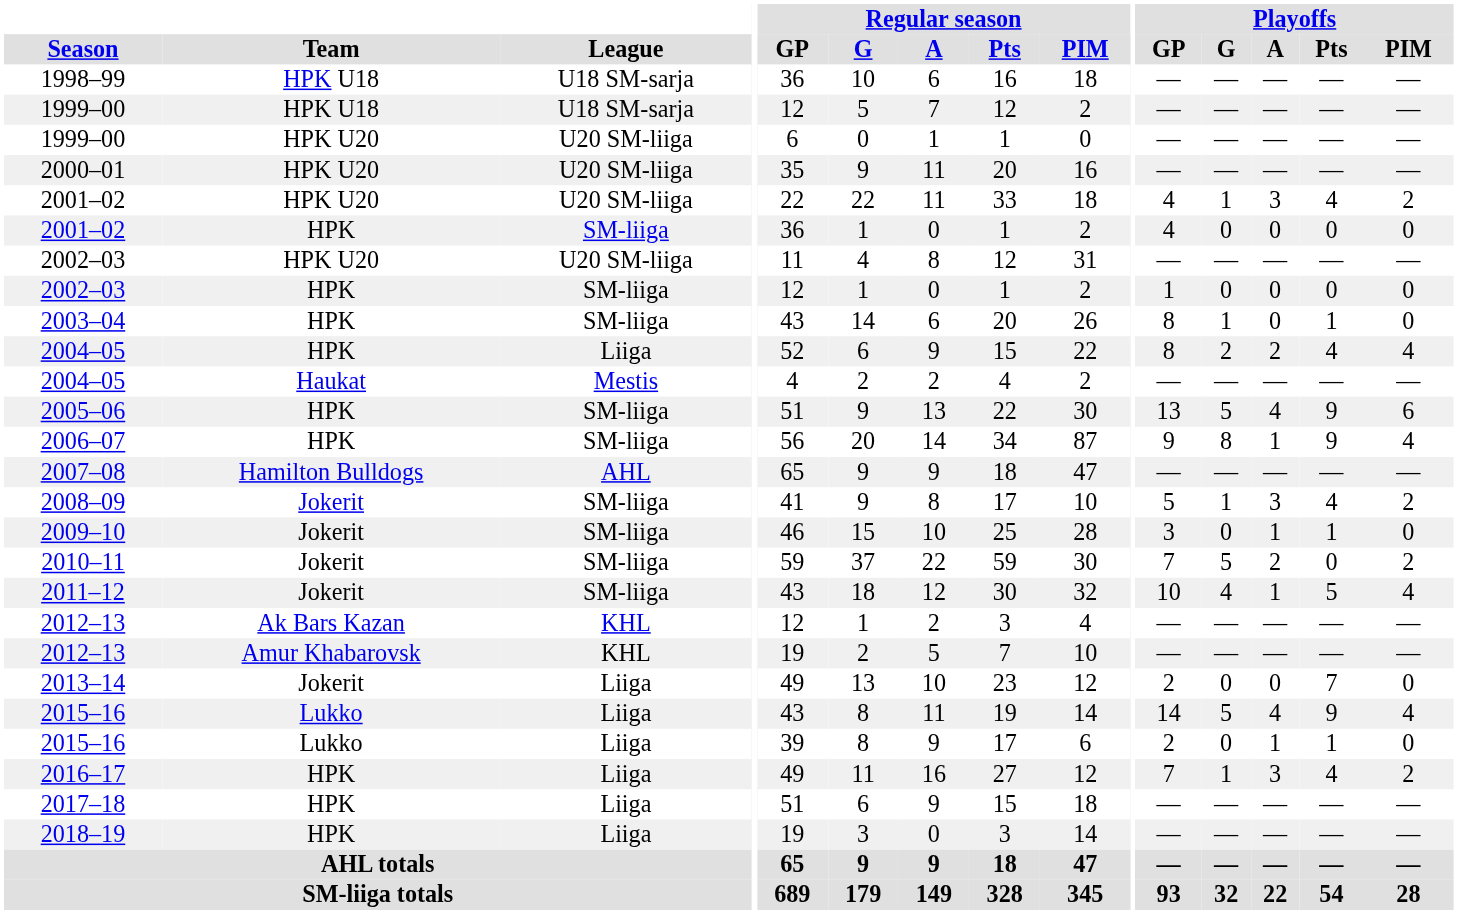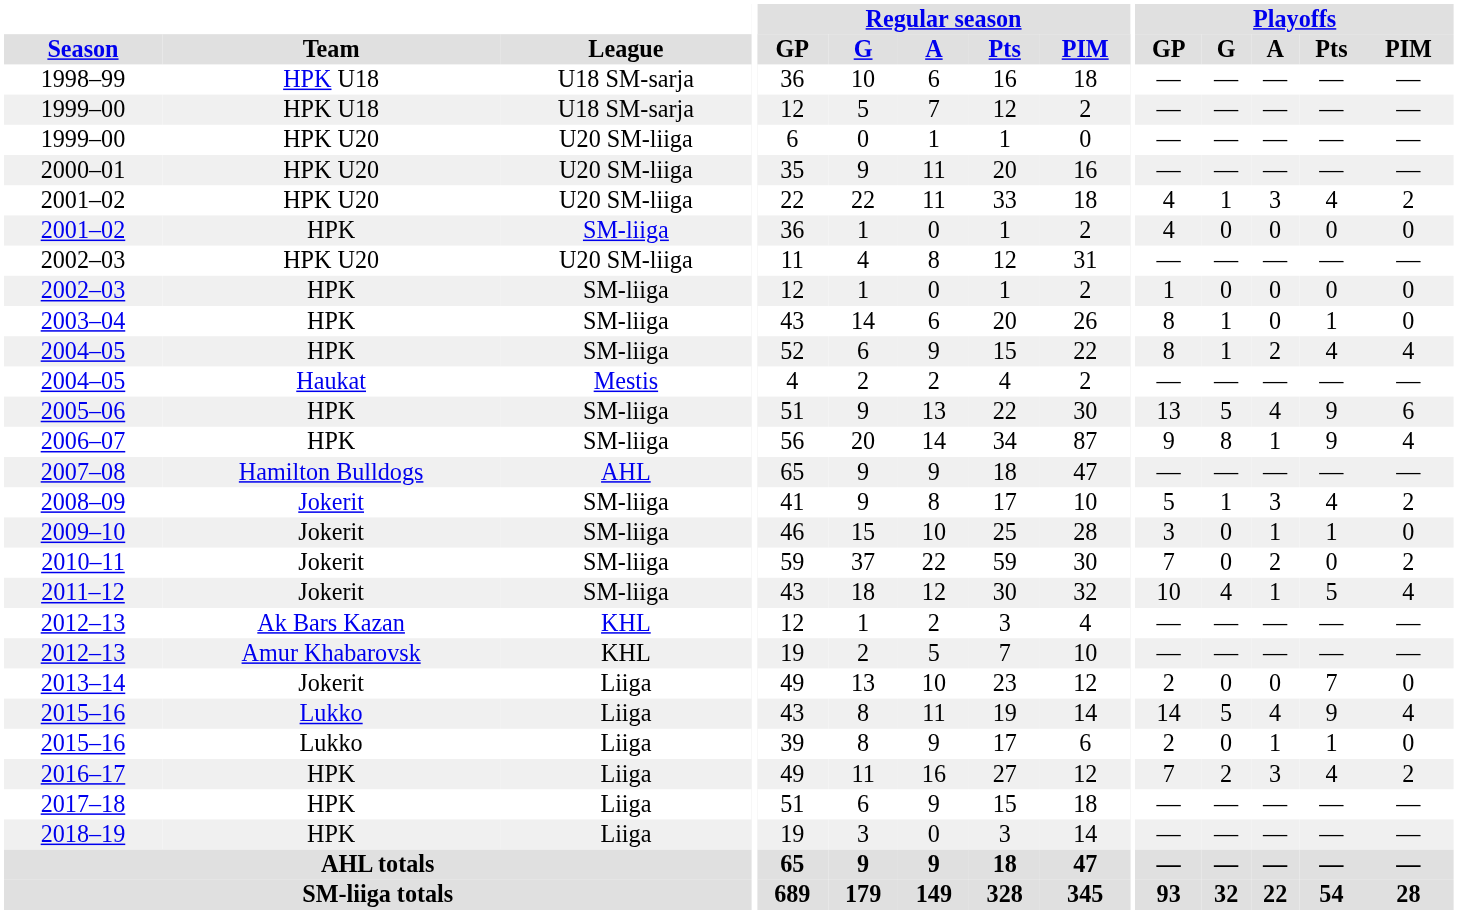 <table border="0" cellpadding="1" cellspacing="0" style="text-align:center; width:60em">
 <tr bgcolor="#e0e0e0">
 <th colspan="3" bgcolor="#ffffff"></th>
 <th rowspan="99" bgcolor="#ffffff"></th>
 <th colspan="5"><a href='#'>Regular season</a></th>
 <th rowspan="99" bgcolor="#ffffff"></th>
 <th colspan="5"><a href='#'>Playoffs</a></th>
 </tr>
 <tr bgcolor="#e0e0e0">
 <th><a href='#'>Season</a></th>
 <th>Team</th>
 <th>League</th>
 <th>GP</th>
 <th><a href='#'>G</a></th>
 <th><a href='#'>A</a></th>
 <th><a href='#'>Pts</a></th>
 <th><a href='#'>PIM</a></th>
 <th>GP</th>
 <th>G</th>
 <th>A</th>
 <th>Pts</th>
 <th>PIM</th>
 </tr>
 <tr>
 <td>1998–99</td>
 <td><a href='#'>HPK</a> U18</td>
 <td>U18 SM-sarja</td>
 <td>36</td>
 <td>10</td>
 <td>6</td>
 <td>16</td>
 <td>18</td>
 <td>—</td>
 <td>—</td>
 <td>—</td>
 <td>—</td>
 <td>—</td>
 </tr>
 <tr bgcolor="#f0f0f0">
 <td>1999–00</td>
 <td>HPK U18</td>
 <td>U18 SM-sarja</td>
 <td>12</td>
 <td>5</td>
 <td>7</td>
 <td>12</td>
 <td>2</td>
 <td>—</td>
 <td>—</td>
 <td>—</td>
 <td>—</td>
 <td>—</td>
 </tr>
 <tr>
 <td>1999–00</td>
 <td>HPK U20</td>
 <td>U20 SM-liiga</td>
 <td>6</td>
 <td>0</td>
 <td>1</td>
 <td>1</td>
 <td>0</td>
 <td>—</td>
 <td>—</td>
 <td>—</td>
 <td>—</td>
 <td>—</td>
 </tr>
 <tr bgcolor="#f0f0f0">
 <td>2000–01</td>
 <td>HPK U20</td>
 <td>U20 SM-liiga</td>
 <td>35</td>
 <td>9</td>
 <td>11</td>
 <td>20</td>
 <td>16</td>
 <td>—</td>
 <td>—</td>
 <td>—</td>
 <td>—</td>
 <td>—</td>
 </tr>
 <tr>
 <td>2001–02</td>
 <td>HPK U20</td>
 <td>U20 SM-liiga</td>
 <td>22</td>
 <td>22</td>
 <td>11</td>
 <td>33</td>
 <td>18</td>
 <td>4</td>
 <td>1</td>
 <td>3</td>
 <td>4</td>
 <td>2</td>
 </tr>
 <tr bgcolor="#f0f0f0">
 <td><a href='#'>2001–02</a></td>
 <td>HPK</td>
 <td><a href='#'>SM-liiga</a></td>
 <td>36</td>
 <td>1</td>
 <td>0</td>
 <td>1</td>
 <td>2</td>
 <td>4</td>
 <td>0</td>
 <td>0</td>
 <td>0</td>
 <td>0</td>
 </tr>
 <tr>
 <td>2002–03</td>
 <td>HPK U20</td>
 <td>U20 SM-liiga</td>
 <td>11</td>
 <td>4</td>
 <td>8</td>
 <td>12</td>
 <td>31</td>
 <td>—</td>
 <td>—</td>
 <td>—</td>
 <td>—</td>
 <td>—</td>
 </tr>
 <tr bgcolor="#f0f0f0">
 <td><a href='#'>2002–03</a></td>
 <td>HPK</td>
 <td>SM-liiga</td>
 <td>12</td>
 <td>1</td>
 <td>0</td>
 <td>1</td>
 <td>2</td>
 <td>1</td>
 <td>0</td>
 <td>0</td>
 <td>0</td>
 <td>0</td>
 </tr>
 <tr>
 <td><a href='#'>2003–04</a></td>
 <td>HPK</td>
 <td>SM-liiga</td>
 <td>43</td>
 <td>14</td>
 <td>6</td>
 <td>20</td>
 <td>26</td>
 <td>8</td>
 <td>1</td>
 <td>0</td>
 <td>1</td>
 <td>0</td>
 </tr>
 <tr bgcolor="#f0f0f0">
 <td><a href='#'>2004–05</a></td>
 <td>HPK</td>
-<td>Liiga</td>
+<td>SM-liiga</td>
 <td>52</td>
 <td>6</td>
 <td>9</td>
 <td>15</td>
 <td>22</td>
 <td>8</td>
-<td>2</td>
+<td>1</td>
 <td>2</td>
 <td>4</td>
 <td>4</td>
 </tr>
 <tr>
 <td><a href='#'>2004–05</a></td>
 <td><a href='#'>Haukat</a></td>
 <td><a href='#'>Mestis</a></td>
 <td>4</td>
 <td>2</td>
 <td>2</td>
 <td>4</td>
 <td>2</td>
 <td>—</td>
 <td>—</td>
 <td>—</td>
 <td>—</td>
 <td>—</td>
 </tr>
 <tr bgcolor="#f0f0f0">
 <td><a href='#'>2005–06</a></td>
 <td>HPK</td>
 <td>SM-liiga</td>
 <td>51</td>
 <td>9</td>
 <td>13</td>
 <td>22</td>
 <td>30</td>
 <td>13</td>
 <td>5</td>
 <td>4</td>
 <td>9</td>
 <td>6</td>
 </tr>
 <tr>
 <td><a href='#'>2006–07</a></td>
 <td>HPK</td>
 <td>SM-liiga</td>
 <td>56</td>
 <td>20</td>
 <td>14</td>
 <td>34</td>
 <td>87</td>
 <td>9</td>
 <td>8</td>
 <td>1</td>
 <td>9</td>
 <td>4</td>
 </tr>
 <tr bgcolor="#f0f0f0">
 <td><a href='#'>2007–08</a></td>
 <td><a href='#'>Hamilton Bulldogs</a></td>
 <td><a href='#'>AHL</a></td>
 <td>65</td>
 <td>9</td>
 <td>9</td>
 <td>18</td>
 <td>47</td>
 <td>—</td>
 <td>—</td>
 <td>—</td>
 <td>—</td>
 <td>—</td>
 </tr>
 <tr>
 <td><a href='#'>2008–09</a></td>
 <td><a href='#'>Jokerit</a></td>
 <td>SM-liiga</td>
 <td>41</td>
 <td>9</td>
 <td>8</td>
 <td>17</td>
 <td>10</td>
 <td>5</td>
 <td>1</td>
 <td>3</td>
 <td>4</td>
 <td>2</td>
 </tr>
 <tr bgcolor="#f0f0f0">
 <td><a href='#'>2009–10</a></td>
 <td>Jokerit</td>
 <td>SM-liiga</td>
 <td>46</td>
 <td>15</td>
 <td>10</td>
 <td>25</td>
 <td>28</td>
 <td>3</td>
 <td>0</td>
 <td>1</td>
 <td>1</td>
 <td>0</td>
 </tr>
 <tr>
 <td><a href='#'>2010–11</a></td>
 <td>Jokerit</td>
 <td>SM-liiga</td>
 <td>59</td>
 <td>37</td>
 <td>22</td>
 <td>59</td>
 <td>30</td>
 <td>7</td>
-<td>5</td>
+<td>0</td>
 <td>2</td>
 <td>0</td>
 <td>2</td>
 </tr>
 <tr bgcolor="#f0f0f0">
 <td><a href='#'>2011–12</a></td>
 <td>Jokerit</td>
 <td>SM-liiga</td>
 <td>43</td>
 <td>18</td>
 <td>12</td>
 <td>30</td>
 <td>32</td>
 <td>10</td>
 <td>4</td>
 <td>1</td>
 <td>5</td>
 <td>4</td>
 </tr>
 <tr>
 <td><a href='#'>2012–13</a></td>
 <td><a href='#'>Ak Bars Kazan</a></td>
 <td><a href='#'>KHL</a></td>
 <td>12</td>
 <td>1</td>
 <td>2</td>
 <td>3</td>
 <td>4</td>
 <td>—</td>
 <td>—</td>
 <td>—</td>
 <td>—</td>
 <td>—</td>
 </tr>
 <tr bgcolor="#f0f0f0">
 <td><a href='#'>2012–13</a></td>
 <td><a href='#'>Amur Khabarovsk</a></td>
 <td>KHL</td>
 <td>19</td>
 <td>2</td>
 <td>5</td>
 <td>7</td>
 <td>10</td>
 <td>—</td>
 <td>—</td>
 <td>—</td>
 <td>—</td>
 <td>—</td>
 </tr>
 <tr>
 <td><a href='#'>2013–14</a></td>
 <td>Jokerit</td>
 <td>Liiga</td>
 <td>49</td>
 <td>13</td>
 <td>10</td>
 <td>23</td>
 <td>12</td>
 <td>2</td>
 <td>0</td>
 <td>0</td>
 <td>7</td>
 <td>0</td>
 </tr>
 <tr bgcolor="#f0f0f0">
 <td><a href='#'>2015–16</a></td>
 <td><a href='#'>Lukko</a></td>
 <td>Liiga</td>
 <td>43</td>
 <td>8</td>
 <td>11</td>
 <td>19</td>
 <td>14</td>
 <td>14</td>
 <td>5</td>
 <td>4</td>
 <td>9</td>
 <td>4</td>
 </tr>
 <tr>
 <td><a href='#'>2015–16</a></td>
 <td>Lukko</td>
 <td>Liiga</td>
 <td>39</td>
 <td>8</td>
 <td>9</td>
 <td>17</td>
 <td>6</td>
 <td>2</td>
 <td>0</td>
 <td>1</td>
 <td>1</td>
 <td>0</td>
 </tr>
 <tr bgcolor="#f0f0f0">
 <td><a href='#'>2016–17</a></td>
 <td>HPK</td>
 <td>Liiga</td>
 <td>49</td>
 <td>11</td>
 <td>16</td>
 <td>27</td>
 <td>12</td>
 <td>7</td>
-<td>1</td>
+<td>2</td>
 <td>3</td>
 <td>4</td>
 <td>2</td>
 </tr>
 <tr>
 <td><a href='#'>2017–18</a></td>
 <td>HPK</td>
 <td>Liiga</td>
 <td>51</td>
 <td>6</td>
 <td>9</td>
 <td>15</td>
 <td>18</td>
 <td>—</td>
 <td>—</td>
 <td>—</td>
 <td>—</td>
 <td>—</td>
 </tr>
 <tr bgcolor="#f0f0f0">
 <td><a href='#'>2018–19</a></td>
 <td>HPK</td>
 <td>Liiga</td>
 <td>19</td>
 <td>3</td>
 <td>0</td>
 <td>3</td>
 <td>14</td>
 <td>—</td>
 <td>—</td>
 <td>—</td>
 <td>—</td>
 <td>—</td>
 </tr>
 <tr>
 </tr>
 <tr ALIGN="center" bgcolor="#e0e0e0">
 <th colspan="3">AHL totals</th>
 <th ALIGN="center">65</th>
 <th ALIGN="center">9</th>
 <th ALIGN="center">9</th>
 <th ALIGN="center">18</th>
 <th ALIGN="center">47</th>
 <th ALIGN="center">—</th>
 <th ALIGN="center">—</th>
 <th ALIGN="center">—</th>
 <th ALIGN="center">—</th>
 <th ALIGN="center">—</th>
 </tr>
 <tr>
 </tr>
 <tr ALIGN="center" bgcolor="#e0e0e0">
 <th colspan="3">SM-liiga totals</th>
 <th ALIGN="center">689</th>
 <th ALIGN="center">179</th>
 <th ALIGN="center">149</th>
 <th ALIGN="center">328</th>
 <th ALIGN="center">345</th>
 <th ALIGN="center">93</th>
 <th ALIGN="center">32</th>
 <th ALIGN="center">22</th>
 <th ALIGN="center">54</th>
 <th ALIGN="center">28</th>
 </tr>
 </table>
